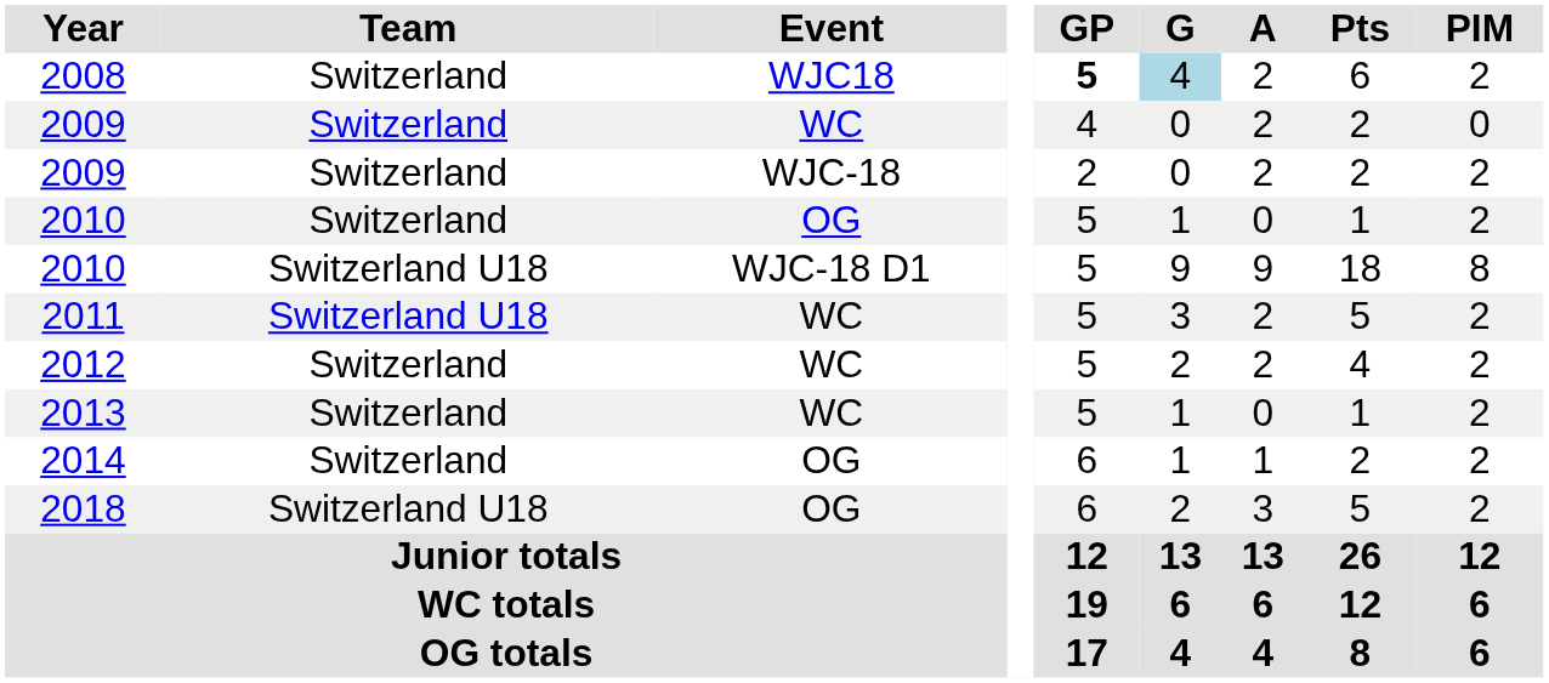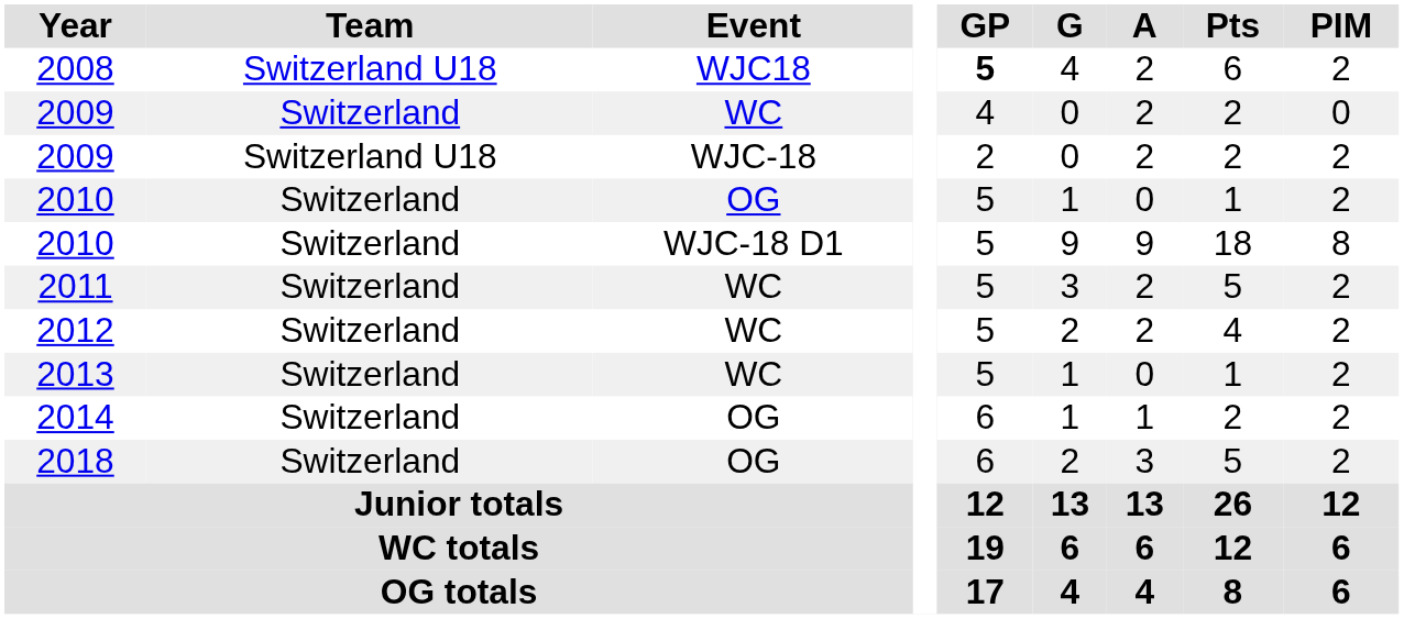 <table border="0" cellpadding="1" cellspacing="0" style="text-align:center; width:40em">
 <tr ALIGN="center" bgcolor="#e0e0e0">
 <th>Year</th>
 <th>Team</th>
 <th>Event</th>
 <th ALIGN="center" rowspan="99" bgcolor="#ffffff"> </th>
 <th>GP</th>
 <th>G</th>
 <th>A</th>
 <th>Pts</th>
 <th>PIM</th>
 </tr>
 <tr>
 <td><a href='#'>2008</a></td>
-<td>Switzerland</td>
+<td><a href='#'>Switzerland U18</a></td>
 <td><a href='#'>WJC18</a></td>
 <td><strong>5</strong></td>
-<td style="background: lightblue;">4</td>
+<td>4</td>
 <td>2</td>
 <td>6</td>
 <td>2</td>
 </tr>
 <tr bgcolor="#f0f0f0">
 <td><a href='#'>2009</a></td>
 <td><a href='#'>Switzerland</a></td>
 <td><a href='#'>WC</a></td>
 <td>4</td>
 <td>0</td>
 <td>2</td>
 <td>2</td>
 <td>0</td>
 </tr>
 <tr>
 <td><a href='#'>2009</a></td>
-<td>Switzerland</td>
+<td>Switzerland U18</td>
 <td>WJC-18</td>
 <td>2</td>
 <td>0</td>
 <td>2</td>
 <td>2</td>
 <td>2</td>
 </tr>
 <tr bgcolor="#f0f0f0">
 <td><a href='#'>2010</a></td>
 <td>Switzerland</td>
 <td><a href='#'>OG</a></td>
 <td>5</td>
 <td>1</td>
 <td>0</td>
 <td>1</td>
 <td>2</td>
 </tr>
 <tr>
 <td><a href='#'>2010</a></td>
-<td>Switzerland U18</td>
+<td>Switzerland</td>
 <td>WJC-18 D1</td>
 <td>5</td>
 <td>9</td>
 <td>9</td>
 <td>18</td>
 <td>8</td>
 </tr>
 <tr bgcolor="#f0f0f0">
 <td><a href='#'>2011</a></td>
-<td><a href='#'>Switzerland U18</a></td>
+<td>Switzerland</td>
 <td>WC</td>
 <td>5</td>
 <td>3</td>
 <td>2</td>
 <td>5</td>
 <td>2</td>
 </tr>
 <tr>
 <td><a href='#'>2012</a></td>
 <td>Switzerland</td>
 <td>WC</td>
 <td>5</td>
 <td>2</td>
 <td>2</td>
 <td>4</td>
 <td>2</td>
 </tr>
 <tr bgcolor="#f0f0f0">
 <td><a href='#'>2013</a></td>
 <td>Switzerland</td>
 <td>WC</td>
 <td>5</td>
 <td>1</td>
 <td>0</td>
 <td>1</td>
 <td>2</td>
 </tr>
 <tr>
 <td><a href='#'>2014</a></td>
 <td>Switzerland</td>
 <td>OG</td>
 <td>6</td>
 <td>1</td>
 <td>1</td>
 <td>2</td>
 <td>2</td>
 </tr>
 <tr bgcolor="#f0f0f0">
 <td><a href='#'>2018</a></td>
-<td>Switzerland U18</td>
+<td>Switzerland</td>
 <td>OG</td>
 <td>6</td>
 <td>2</td>
 <td>3</td>
 <td>5</td>
 <td>2</td>
 </tr>
 <tr bgcolor="#e0e0e0">
 <th colspan="3">Junior totals</th>
 <th>12</th>
 <th>13</th>
 <th>13</th>
 <th>26</th>
 <th>12</th>
 </tr>
 <tr bgcolor="#e0e0e0">
 <th colspan="3">WC totals</th>
 <th>19</th>
 <th>6</th>
 <th>6</th>
 <th>12</th>
 <th>6</th>
 </tr>
 <tr bgcolor="#e0e0e0">
 <th colspan="3">OG totals</th>
 <th>17</th>
 <th>4</th>
 <th>4</th>
 <th>8</th>
 <th>6</th>
 </tr>
 </table>
